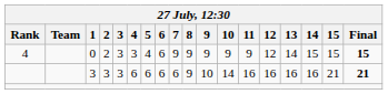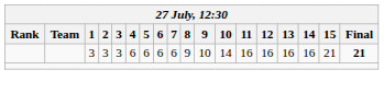 <table class=wikitable style="text-align:center; width: 55%">
 <tr>
 <th colspan=18><em>27 July, 12:30</em></th>
 </tr>
 <tr>
 <th>Rank</th>
 <th>Team</th>
 <th>1</th>
 <th>2</th>
 <th>3</th>
 <th>4</th>
 <th>5</th>
 <th>6</th>
 <th>7</th>
 <th>8</th>
 <th>9</th>
 <th>10</th>
 <th>11</th>
 <th>12</th>
 <th>13</th>
 <th>14</th>
 <th>15</th>
 <th>Final</th>
 </tr>
 <tr>
-<td>4</td>
-<td align=left></td>
-<td>0</td>
-<td>2</td>
-<td>3</td>
-<td>3</td>
-<td>4</td>
-<td>6</td>
-<td>9</td>
-<td>9</td>
-<td>9</td>
-<td>9</td>
-<td>9</td>
-<td>12</td>
-<td>14</td>
-<td>15</td>
-<td>15</td>
-<td><strong>15</strong></td>
-</tr>
-<tr>
 <td></td>
 <td align=left><strong></strong></td>
 <td>3</td>
 <td>3</td>
 <td>3</td>
 <td>6</td>
 <td>6</td>
 <td>6</td>
 <td>6</td>
 <td>9</td>
 <td>10</td>
 <td>14</td>
 <td>16</td>
 <td>16</td>
 <td>16</td>
 <td>16</td>
 <td>21</td>
 <td><strong>21</strong></td>
 </tr>
 <tr>
 <td colspan=18></td>
 </tr>
 </table>
